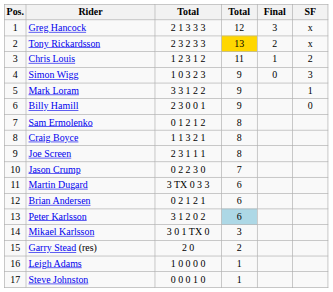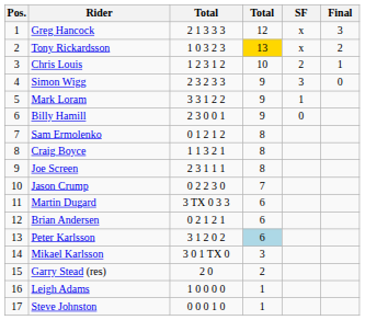 <table class=wikitable>
 <tr>
 <th width=25px>Pos.</th>
 <th width=200px>Rider</th>
 <th width=100px>Total</th>
 <th width=50px>Total</th>
+<th width=50px>SF</th>
 <th width=50px>Final</th>
-<th width=50px>SF</th>
 </tr>
 <tr align=center >
 <td>1</td>
 <td align=left> <a href='#'>Greg Hancock</a></td>
 <td>2	1	3	3	3</td>
 <td>12</td>
+<td>x</td>
 <td>3</td>
-<td>x</td>
 </tr>
 <tr align=center>
 <td>2</td>
 <td align=left> <a href='#'>Tony Rickardsson</a></td>
-<td>2	3	2	3	3</td>
+<td>1	0	3	2	3</td>
 <td style="background: gold;">13</td>
+<td>x</td>
 <td>2</td>
-<td>x</td>
 </tr>
 <tr align=center>
 <td>3</td>
 <td align=left> <a href='#'>Chris Louis</a></td>
 <td>1	2	3	1	2</td>
-<td>11</td>
+<td>10</td>
+<td>2</td>
 <td>1</td>
-<td>2</td>
 </tr>
 <tr align=center>
 <td>4</td>
 <td align=left> <a href='#'>Simon Wigg</a></td>
-<td>1	0	3	2	3</td>
+<td>2	3	2	3	3</td>
 <td>9</td>
+<td>3</td>
 <td>0</td>
-<td>3</td>
 </tr>
 <tr align=center>
 <td>5</td>
 <td align=left> <a href='#'>Mark Loram</a></td>
 <td>3	3	1	2	2</td>
 <td>9</td>
+<td>1</td>
 <td></td>
-<td>1</td>
 </tr>
 <tr align=center>
 <td>6</td>
 <td align=left> <a href='#'>Billy Hamill</a></td>
 <td>2	3	0	0	1</td>
 <td>9</td>
+<td>0</td>
 <td></td>
-<td>0</td>
 </tr>
 <tr align=center>
 <td>7</td>
 <td align=left> <a href='#'>Sam Ermolenko</a></td>
 <td>0	1	2	1	2</td>
 <td>8</td>
 <td></td>
 <td></td>
 </tr>
 <tr align=center>
 <td>8</td>
 <td align=left> <a href='#'>Craig Boyce</a></td>
 <td>1	1	3	2	1</td>
 <td>8</td>
 <td></td>
 <td></td>
 </tr>
 <tr align=center>
 <td>9</td>
 <td align=left> <a href='#'>Joe Screen</a></td>
 <td>2	3	1	1	1</td>
 <td>8</td>
 <td></td>
 <td></td>
 </tr>
 <tr align=center>
 <td>10</td>
 <td align=left> <a href='#'>Jason Crump</a></td>
 <td>0	2	2	3	0</td>
 <td>7</td>
 <td></td>
 <td></td>
 </tr>
 <tr align=center>
 <td>11</td>
 <td align=left> <a href='#'>Martin Dugard</a></td>
 <td>3	TX	0	3	3</td>
 <td>6</td>
 <td></td>
 <td></td>
 </tr>
 <tr align=center>
 <td>12</td>
 <td align=left> <a href='#'>Brian Andersen</a></td>
 <td>0	2	1	2	1</td>
 <td>6</td>
 <td></td>
 <td></td>
 </tr>
 <tr align=center>
 <td>13</td>
 <td align=left> <a href='#'>Peter Karlsson</a></td>
 <td>3	1	2	0	2</td>
 <td style="background: lightblue;">6</td>
 <td></td>
 <td></td>
 </tr>
 <tr align=center>
 <td>14</td>
 <td align=left> <a href='#'>Mikael Karlsson</a></td>
 <td>3	0	1	TX	0</td>
 <td>3</td>
 <td></td>
 <td></td>
 </tr>
 <tr align=center>
 <td>15</td>
 <td align=left> <a href='#'>Garry Stead</a> (res)</td>
 <td>2	0</td>
 <td>2</td>
 <td></td>
 <td></td>
 </tr>
 <tr align=center>
 <td>16</td>
 <td align=left>  <a href='#'>Leigh Adams</a></td>
 <td>1	0	0	0	0</td>
 <td>1</td>
 <td></td>
 <td></td>
 </tr>
 <tr align=center>
 <td>17</td>
 <td align=left> <a href='#'>Steve Johnston</a></td>
 <td>0	0	0	1	0</td>
 <td>1</td>
 <td></td>
 <td></td>
 </tr>
 </table>
